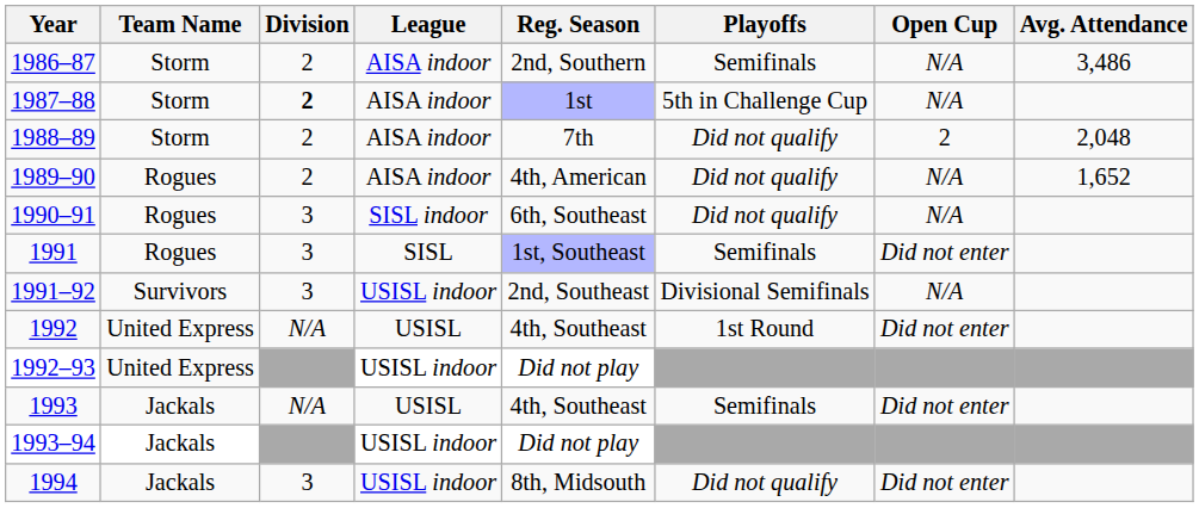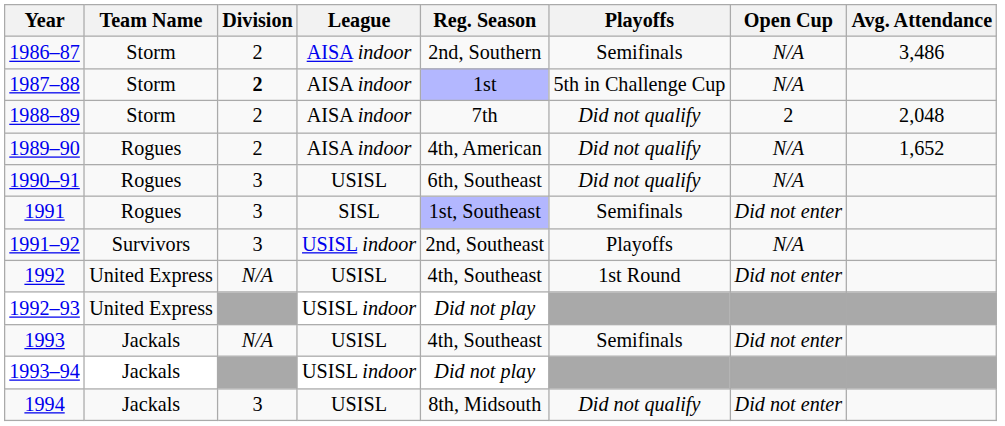 <table class="wikitable" style="text-align:center">
 <tr>
 <th>Year</th>
 <th>Team Name</th>
 <th>Division</th>
 <th>League</th>
 <th>Reg. Season</th>
 <th>Playoffs</th>
 <th>Open Cup</th>
 <th>Avg. Attendance</th>
 </tr>
 <tr>
 <td><a href='#'>1986–87</a></td>
 <td>Storm</td>
 <td>2</td>
 <td><a href='#'>AISA</a> <em>indoor</em></td>
 <td>2nd, Southern</td>
 <td>Semifinals</td>
 <td><em>N/A</em></td>
 <td>3,486</td>
 </tr>
 <tr>
 <td><a href='#'>1987–88</a></td>
 <td>Storm</td>
 <td><strong>2</strong></td>
 <td>AISA <em>indoor</em></td>
 <td bgcolor="B3B7FF">1st</td>
 <td>5th in Challenge Cup</td>
 <td><em>N/A</em></td>
 <td></td>
 </tr>
 <tr>
 <td><a href='#'>1988–89</a></td>
 <td>Storm</td>
 <td>2</td>
 <td>AISA <em>indoor</em></td>
 <td>7th</td>
 <td><em>Did not qualify</em></td>
 <td>2</td>
 <td>2,048</td>
 </tr>
 <tr>
 <td><a href='#'>1989–90</a></td>
 <td>Rogues</td>
 <td>2</td>
 <td>AISA <em>indoor</em></td>
 <td>4th, American</td>
 <td><em>Did not qualify</em></td>
 <td><em>N/A</em></td>
 <td>1,652</td>
 </tr>
 <tr>
 <td><a href='#'>1990–91</a></td>
 <td>Rogues</td>
 <td>3</td>
-<td><a href='#'>SISL</a> <em>indoor</em></td>
+<td>USISL</td>
 <td>6th, Southeast</td>
 <td><em>Did not qualify</em></td>
 <td><em>N/A</em></td>
 <td></td>
 </tr>
 <tr>
 <td><a href='#'>1991</a></td>
 <td>Rogues</td>
 <td>3</td>
 <td>SISL</td>
 <td bgcolor="B3B7FF">1st, Southeast</td>
 <td>Semifinals</td>
 <td><em>Did not enter</em></td>
 <td></td>
 </tr>
 <tr>
 <td><a href='#'>1991–92</a></td>
 <td>Survivors</td>
 <td>3</td>
 <td><a href='#'>USISL</a> <em>indoor</em></td>
 <td>2nd, Southeast</td>
-<td>Divisional Semifinals</td>
+<td>Playoffs</td>
 <td><em>N/A</em></td>
 <td></td>
 </tr>
 <tr>
 <td><a href='#'>1992</a></td>
 <td>United Express</td>
 <td><em>N/A</em></td>
 <td>USISL</td>
 <td>4th, Southeast</td>
 <td>1st Round</td>
 <td><em>Did not enter</em></td>
 <td></td>
 </tr>
 <tr>
 <td bgcolor="FFFFFF"><a href='#'>1992–93</a></td>
 <td>United Express</td>
 <td bgcolor="darkgrey"></td>
 <td bgcolor="FFFFFF">USISL <em>indoor</em></td>
 <td bgcolor="FFFFFF"><em>Did not play</em></td>
 <td bgcolor="darkgrey"></td>
 <td bgcolor="darkgrey"></td>
 <td bgcolor="darkgrey"></td>
 </tr>
 <tr>
 <td><a href='#'>1993</a></td>
 <td>Jackals</td>
 <td><em>N/A</em></td>
 <td>USISL</td>
 <td>4th, Southeast</td>
 <td>Semifinals</td>
 <td><em>Did not enter</em></td>
 <td></td>
 </tr>
 <tr>
 <td bgcolor="FFFFFF"><a href='#'>1993–94</a></td>
 <td bgcolor="FFFFFF">Jackals</td>
 <td bgcolor="darkgrey"></td>
 <td bgcolor="FFFFFF">USISL <em>indoor</em></td>
 <td bgcolor="FFFFFF"><em>Did not play</em></td>
 <td bgcolor="darkgrey"></td>
 <td bgcolor="darkgrey"></td>
 <td bgcolor="darkgrey"></td>
 </tr>
 <tr>
 <td><a href='#'>1994</a></td>
 <td>Jackals</td>
 <td>3</td>
-<td><a href='#'>USISL</a> <em>indoor</em></td>
+<td>USISL</td>
 <td>8th, Midsouth</td>
 <td><em>Did not qualify</em></td>
 <td><em>Did not enter</em></td>
 <td></td>
 </tr>
 </table>
